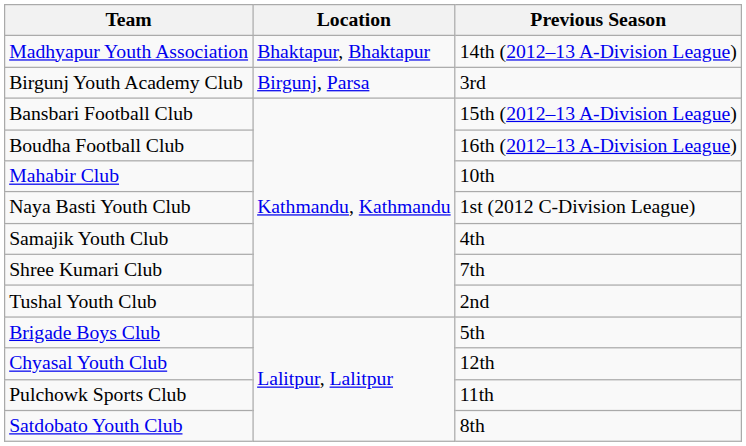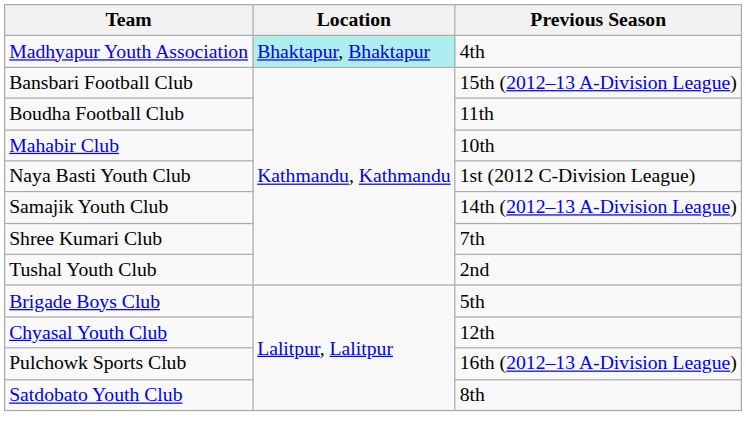 <table class="wikitable sortable">
 <tr>
 <th>Team</th>
 <th>Location</th>
 <th>Previous Season</th>
 </tr>
 <tr>
 <td><a href='#'>Madhyapur Youth Association</a></td>
-<td><a href='#'>Bhaktapur</a>, <a href='#'>Bhaktapur</a></td>
-<td>14th (<a href='#'>2012–13 A-Division League</a>)</td>
-</tr>
-<tr>
-<td>Birgunj Youth Academy Club</td>
-<td><a href='#'>Birgunj</a>, <a href='#'>Parsa</a></td>
-<td>3rd</td>
+<td style="background: paleturquoise;"><a href='#'>Bhaktapur</a>, <a href='#'>Bhaktapur</a></td>
+<td>4th</td>
 </tr>
 <tr>
 <td>Bansbari Football Club</td>
 <td rowspan="7"><a href='#'>Kathmandu</a>, <a href='#'>Kathmandu</a></td>
 <td>15th (<a href='#'>2012–13 A-Division League</a>)</td>
 </tr>
 <tr>
 <td>Boudha Football Club</td>
-<td>16th (<a href='#'>2012–13 A-Division League</a>)</td>
+<td>11th</td>
 </tr>
 <tr>
 <td><a href='#'>Mahabir Club</a></td>
 <td>10th</td>
 </tr>
 <tr>
 <td>Naya Basti Youth Club</td>
 <td>1st (2012 C-Division League)</td>
 </tr>
 <tr>
 <td>Samajik Youth Club</td>
-<td>4th</td>
+<td>14th (<a href='#'>2012–13 A-Division League</a>)</td>
 </tr>
 <tr>
 <td>Shree Kumari Club</td>
 <td>7th</td>
 </tr>
 <tr>
 <td>Tushal Youth Club</td>
 <td>2nd</td>
 </tr>
 <tr>
 <td><a href='#'>Brigade Boys Club</a></td>
 <td rowspan="4"><a href='#'>Lalitpur</a>, <a href='#'>Lalitpur</a></td>
 <td>5th</td>
 </tr>
 <tr>
 <td><a href='#'>Chyasal Youth Club</a></td>
 <td>12th</td>
 </tr>
 <tr>
 <td>Pulchowk Sports Club</td>
-<td>11th</td>
+<td>16th (<a href='#'>2012–13 A-Division League</a>)</td>
 </tr>
 <tr>
 <td><a href='#'>Satdobato Youth Club</a></td>
 <td>8th</td>
 </tr>
 </table>
